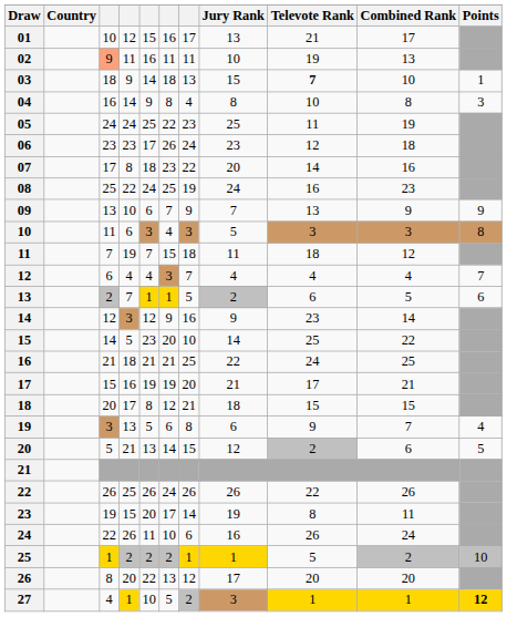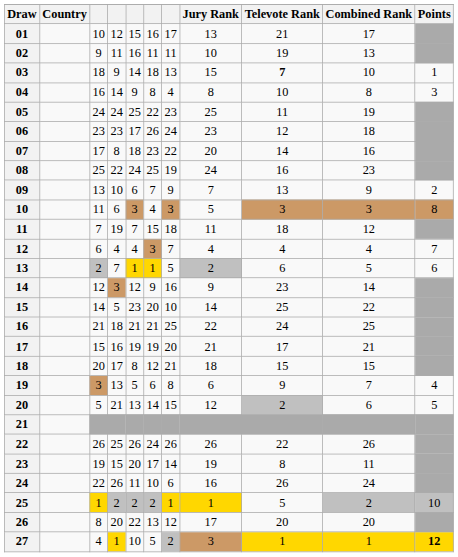 <table class="sortable wikitable collapsible plainrowheaders" style="text-align:center;">
 <tr>
 </tr>
 <tr>
 <th scope="col">Draw</th>
 <th scope="col">Country</th>
 <th scope="col"><small></small></th>
 <th scope="col"><small></small></th>
 <th scope="col"><small></small></th>
 <th scope="col"><small></small></th>
 <th scope="col"><small></small></th>
 <th scope="col">Jury Rank</th>
 <th scope="col">Televote Rank</th>
 <th scope="col">Combined Rank</th>
 <th scope="col">Points</th>
 </tr>
 <tr>
 <th scope="row" style="text-align:center;">01</th>
 <td style="text-align:left;"></td>
 <td>10</td>
 <td>12</td>
 <td>15</td>
 <td>16</td>
 <td>17</td>
 <td>13</td>
 <td>21</td>
 <td>17</td>
 <td style="background:#AAAAAA;"></td>
 </tr>
 <tr>
 <th scope="row" style="text-align:center;">02</th>
 <td style="text-align:left;"></td>
-<td style="background: lightsalmon;">9</td>
+<td>9</td>
 <td>11</td>
 <td>16</td>
 <td>11</td>
 <td>11</td>
 <td>10</td>
 <td>19</td>
 <td>13</td>
 <td style="background:#AAAAAA;"></td>
 </tr>
 <tr>
 <th scope="row" style="text-align:center;">03</th>
 <td style="text-align:left;"></td>
 <td>18</td>
 <td>9</td>
 <td>14</td>
 <td>18</td>
 <td>13</td>
 <td>15</td>
 <td><strong>7</strong></td>
 <td>10</td>
 <td>1</td>
 </tr>
 <tr>
 <th scope="row" style="text-align:center;">04</th>
 <td style="text-align:left;"></td>
 <td>16</td>
 <td>14</td>
 <td>9</td>
 <td>8</td>
 <td>4</td>
 <td>8</td>
 <td>10</td>
 <td>8</td>
 <td>3</td>
 </tr>
 <tr>
 <th scope="row" style="text-align:center;">05</th>
 <td style="text-align:left;"></td>
 <td>24</td>
 <td>24</td>
 <td>25</td>
 <td>22</td>
 <td>23</td>
 <td>25</td>
 <td>11</td>
 <td>19</td>
 <td style="background:#AAAAAA;"></td>
 </tr>
 <tr>
 <th scope="row" style="text-align:center;">06</th>
 <td style="text-align:left;"></td>
 <td>23</td>
 <td>23</td>
 <td>17</td>
 <td>26</td>
 <td>24</td>
 <td>23</td>
 <td>12</td>
 <td>18</td>
 <td style="background:#AAAAAA;"></td>
 </tr>
 <tr>
 <th scope="row" style="text-align:center;">07</th>
 <td style="text-align:left;"></td>
 <td>17</td>
 <td>8</td>
 <td>18</td>
 <td>23</td>
 <td>22</td>
 <td>20</td>
 <td>14</td>
 <td>16</td>
 <td style="background:#AAAAAA;"></td>
 </tr>
 <tr>
 <th scope="row" style="text-align:center;">08</th>
 <td style="text-align:left;"></td>
 <td>25</td>
 <td>22</td>
 <td>24</td>
 <td>25</td>
 <td>19</td>
 <td>24</td>
 <td>16</td>
 <td>23</td>
 <td style="background:#AAAAAA;"></td>
 </tr>
 <tr>
 <th scope="row" style="text-align:center;">09</th>
 <td style="text-align:left;"></td>
 <td>13</td>
 <td>10</td>
 <td>6</td>
 <td>7</td>
 <td>9</td>
 <td>7</td>
 <td>13</td>
 <td>9</td>
-<td>9</td>
+<td>2</td>
 </tr>
 <tr>
 <th scope="row" style="text-align:center;">10</th>
 <td style="text-align:left;"></td>
 <td>11</td>
 <td>6</td>
 <td style="background:#CC9966;">3</td>
 <td>4</td>
 <td style="background:#CC9966;">3</td>
 <td>5</td>
 <td style="background:#CC9966;">3</td>
 <td style="background:#CC9966;">3</td>
 <td style="background:#CC9966;">8</td>
 </tr>
 <tr>
 <th scope="row" style="text-align:center;">11</th>
 <td style="text-align:left;"></td>
 <td>7</td>
 <td>19</td>
 <td>7</td>
 <td>15</td>
 <td>18</td>
 <td>11</td>
 <td>18</td>
 <td>12</td>
 <td style="background:#AAAAAA;"></td>
 </tr>
 <tr>
 <th scope="row" style="text-align:center;">12</th>
 <td style="text-align:left;"></td>
 <td>6</td>
 <td>4</td>
 <td>4</td>
 <td style="background:#CC9966;">3</td>
 <td>7</td>
 <td>4</td>
 <td>4</td>
 <td>4</td>
 <td>7</td>
 </tr>
 <tr>
 <th scope="row" style="text-align:center;">13</th>
 <td style="text-align:left;"></td>
 <td style="background:silver;">2</td>
 <td>7</td>
 <td style="background:gold;">1</td>
 <td style="background:gold;">1</td>
 <td>5</td>
 <td style="background:silver;">2</td>
 <td>6</td>
 <td>5</td>
 <td>6</td>
 </tr>
 <tr>
 <th scope="row" style="text-align:center;">14</th>
 <td style="text-align:left;"></td>
 <td>12</td>
 <td style="background:#CC9966;">3</td>
 <td>12</td>
 <td>9</td>
 <td>16</td>
 <td>9</td>
 <td>23</td>
 <td>14</td>
 <td style="background:#AAAAAA;"></td>
 </tr>
 <tr>
 <th scope="row" style="text-align:center;">15</th>
 <td style="text-align:left;"></td>
 <td>14</td>
 <td>5</td>
 <td>23</td>
 <td>20</td>
 <td>10</td>
 <td>14</td>
 <td>25</td>
 <td>22</td>
 <td style="background:#AAAAAA;"></td>
 </tr>
 <tr>
 <th scope="row" style="text-align:center;">16</th>
 <td style="text-align:left;"></td>
 <td>21</td>
 <td>18</td>
 <td>21</td>
 <td>21</td>
 <td>25</td>
 <td>22</td>
 <td>24</td>
 <td>25</td>
 <td style="background:#AAAAAA;"></td>
 </tr>
 <tr>
 <th scope="row" style="text-align:center;">17</th>
 <td style="text-align:left;"></td>
 <td>15</td>
 <td>16</td>
 <td>19</td>
 <td>19</td>
 <td>20</td>
 <td>21</td>
 <td>17</td>
 <td>21</td>
 <td style="background:#AAAAAA;"></td>
 </tr>
 <tr>
 <th scope="row" style="text-align:center;">18</th>
 <td style="text-align:left;"></td>
 <td>20</td>
 <td>17</td>
 <td>8</td>
 <td>12</td>
 <td>21</td>
 <td>18</td>
 <td>15</td>
 <td>15</td>
 <td style="background:#AAAAAA;"></td>
 </tr>
 <tr>
 <th scope="row" style="text-align:center;">19</th>
 <td style="text-align:left;"></td>
 <td style="background:#CC9966;">3</td>
 <td>13</td>
 <td>5</td>
 <td>6</td>
 <td>8</td>
 <td>6</td>
 <td>9</td>
 <td>7</td>
 <td>4</td>
 </tr>
 <tr>
 <th scope="row" style="text-align:center;">20</th>
 <td style="text-align:left;"></td>
 <td>5</td>
 <td>21</td>
 <td>13</td>
 <td>14</td>
 <td>15</td>
 <td>12</td>
 <td style="background:silver;">2</td>
 <td>6</td>
 <td>5</td>
 </tr>
 <tr class="sortbottom">
 <th scope="row" style="text-align:center;">21</th>
 <td style="text-align:left;"></td>
 <td style="background:#AAAAAA;"></td>
 <td style="background:#AAAAAA;"></td>
 <td style="background:#AAAAAA;"></td>
 <td style="background:#AAAAAA;"></td>
 <td style="background:#AAAAAA;"></td>
 <td style="background:#AAAAAA;"></td>
 <td style="background:#AAAAAA;"></td>
 <td style="background:#AAAAAA;"></td>
 <td style="background:#AAAAAA;"></td>
 </tr>
 <tr>
 <th scope="row" style="text-align:center;">22</th>
 <td style="text-align:left;"></td>
 <td>26</td>
 <td>25</td>
 <td>26</td>
 <td>24</td>
 <td>26</td>
 <td>26</td>
 <td>22</td>
 <td>26</td>
 <td style="background:#AAAAAA;"></td>
 </tr>
 <tr>
 <th scope="row" style="text-align:center;">23</th>
 <td style="text-align:left;"></td>
 <td>19</td>
 <td>15</td>
 <td>20</td>
 <td>17</td>
 <td>14</td>
 <td>19</td>
 <td>8</td>
 <td>11</td>
 <td style="background:#AAAAAA;"></td>
 </tr>
 <tr>
 <th scope="row" style="text-align:center;">24</th>
 <td style="text-align:left;"></td>
 <td>22</td>
 <td>26</td>
 <td>11</td>
 <td>10</td>
 <td>6</td>
 <td>16</td>
 <td>26</td>
 <td>24</td>
 <td style="background:#AAAAAA;"></td>
 </tr>
 <tr>
 <th scope="row" style="text-align:center;">25</th>
 <td style="text-align:left;"></td>
 <td style="background:gold;">1</td>
 <td style="background:silver;">2</td>
 <td style="background:silver;">2</td>
 <td style="background:silver;">2</td>
 <td style="background:gold;">1</td>
 <td style="background:gold;">1</td>
 <td>5</td>
 <td style="background:silver;">2</td>
 <td style="background:silver;">10</td>
 </tr>
 <tr>
 <th scope="row" style="text-align:center;">26</th>
 <td style="text-align:left;"></td>
 <td>8</td>
 <td>20</td>
 <td>22</td>
 <td>13</td>
 <td>12</td>
 <td>17</td>
 <td>20</td>
 <td>20</td>
 <td style="background:#AAAAAA;"></td>
 </tr>
 <tr>
 <th scope="row" style="text-align:center;">27</th>
 <td style="text-align:left;"></td>
 <td>4</td>
 <td style="background:gold;">1</td>
 <td>10</td>
 <td>5</td>
 <td style="background:silver;">2</td>
 <td style="background:#CC9966;">3</td>
 <td style="background:gold;">1</td>
 <td style="background:gold;">1</td>
 <td style="background:gold;"><strong>12</strong></td>
 </tr>
 </table>
